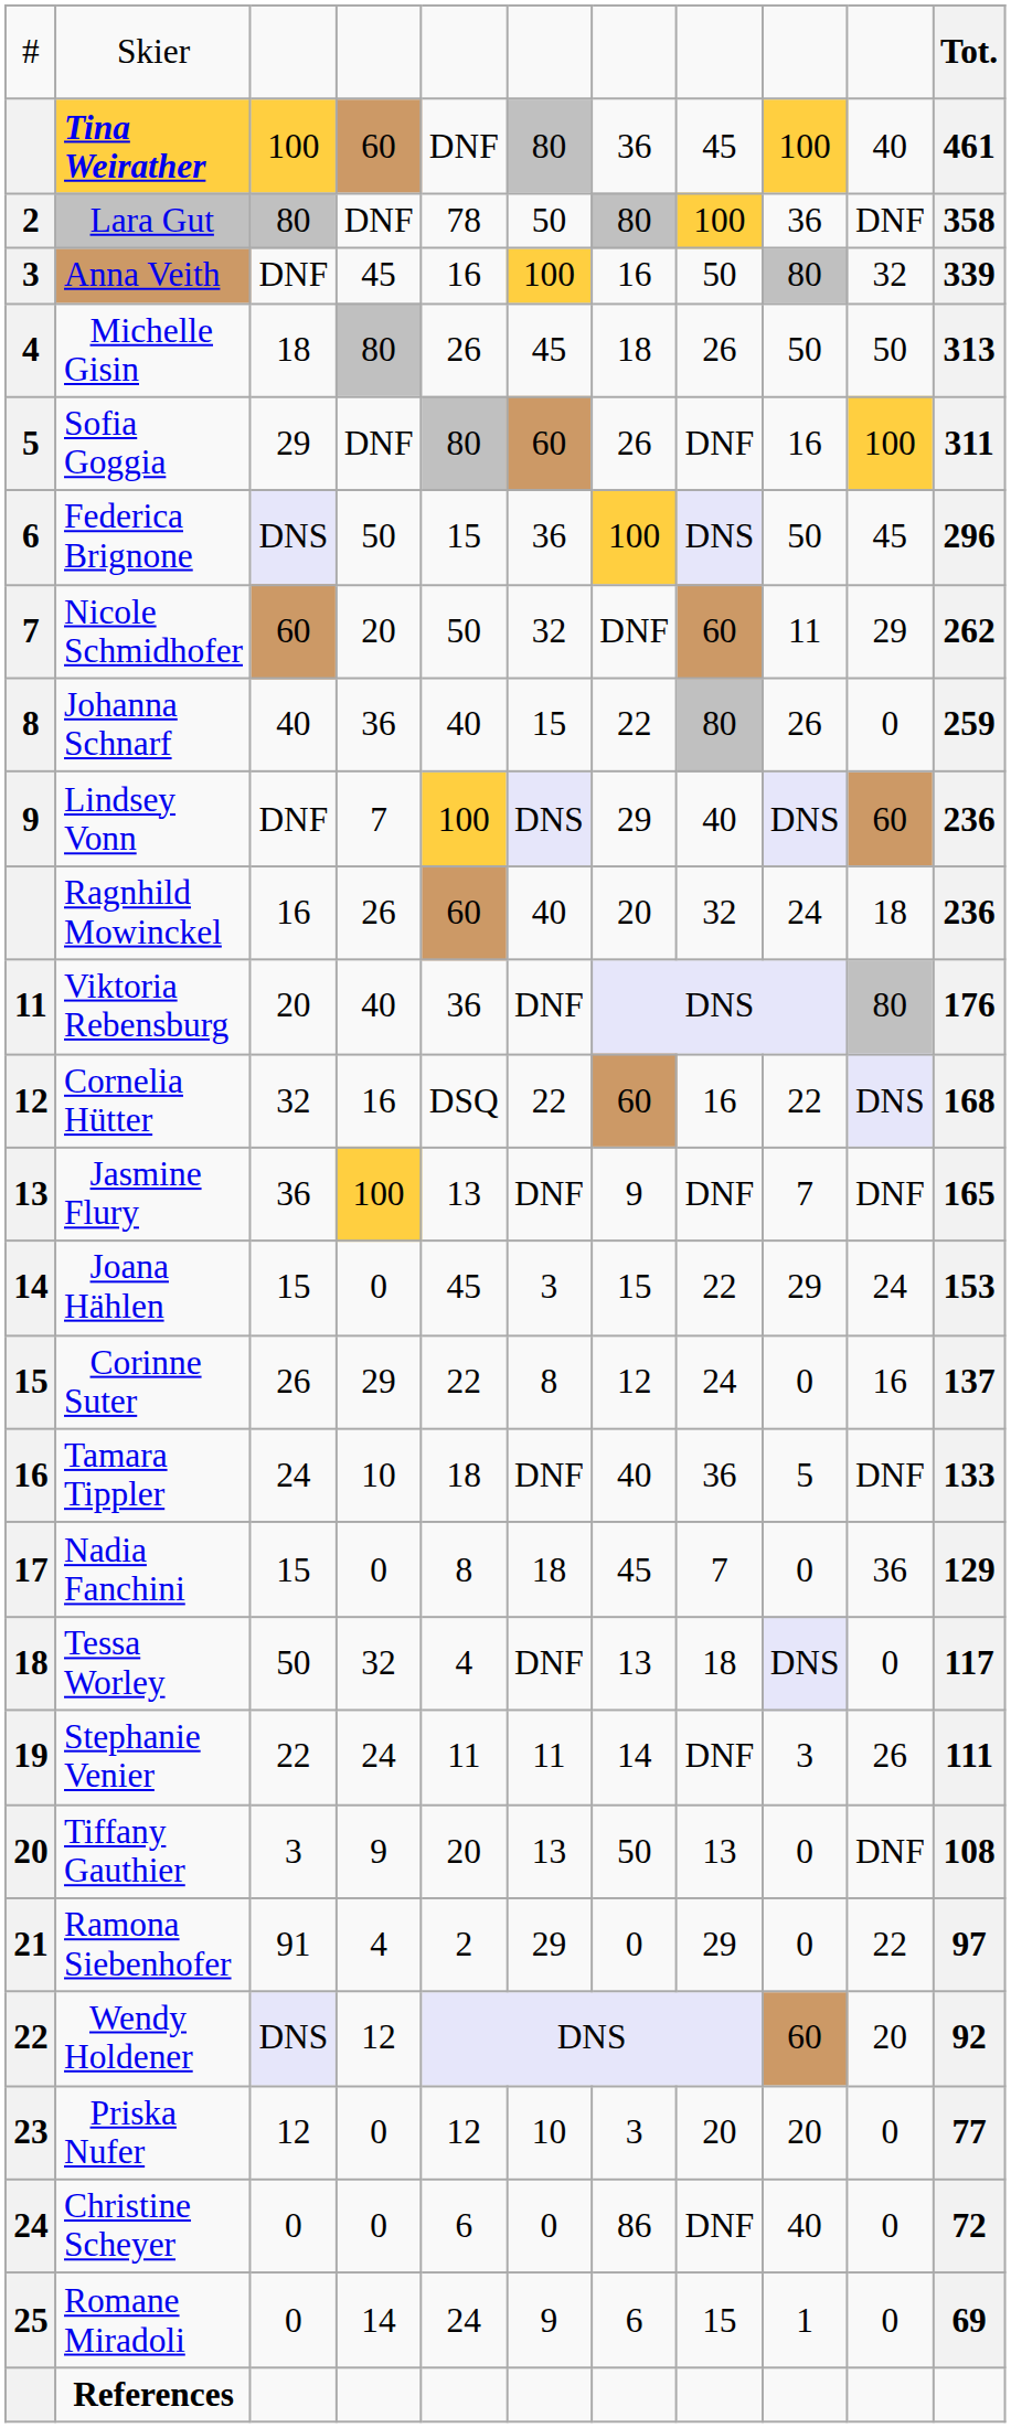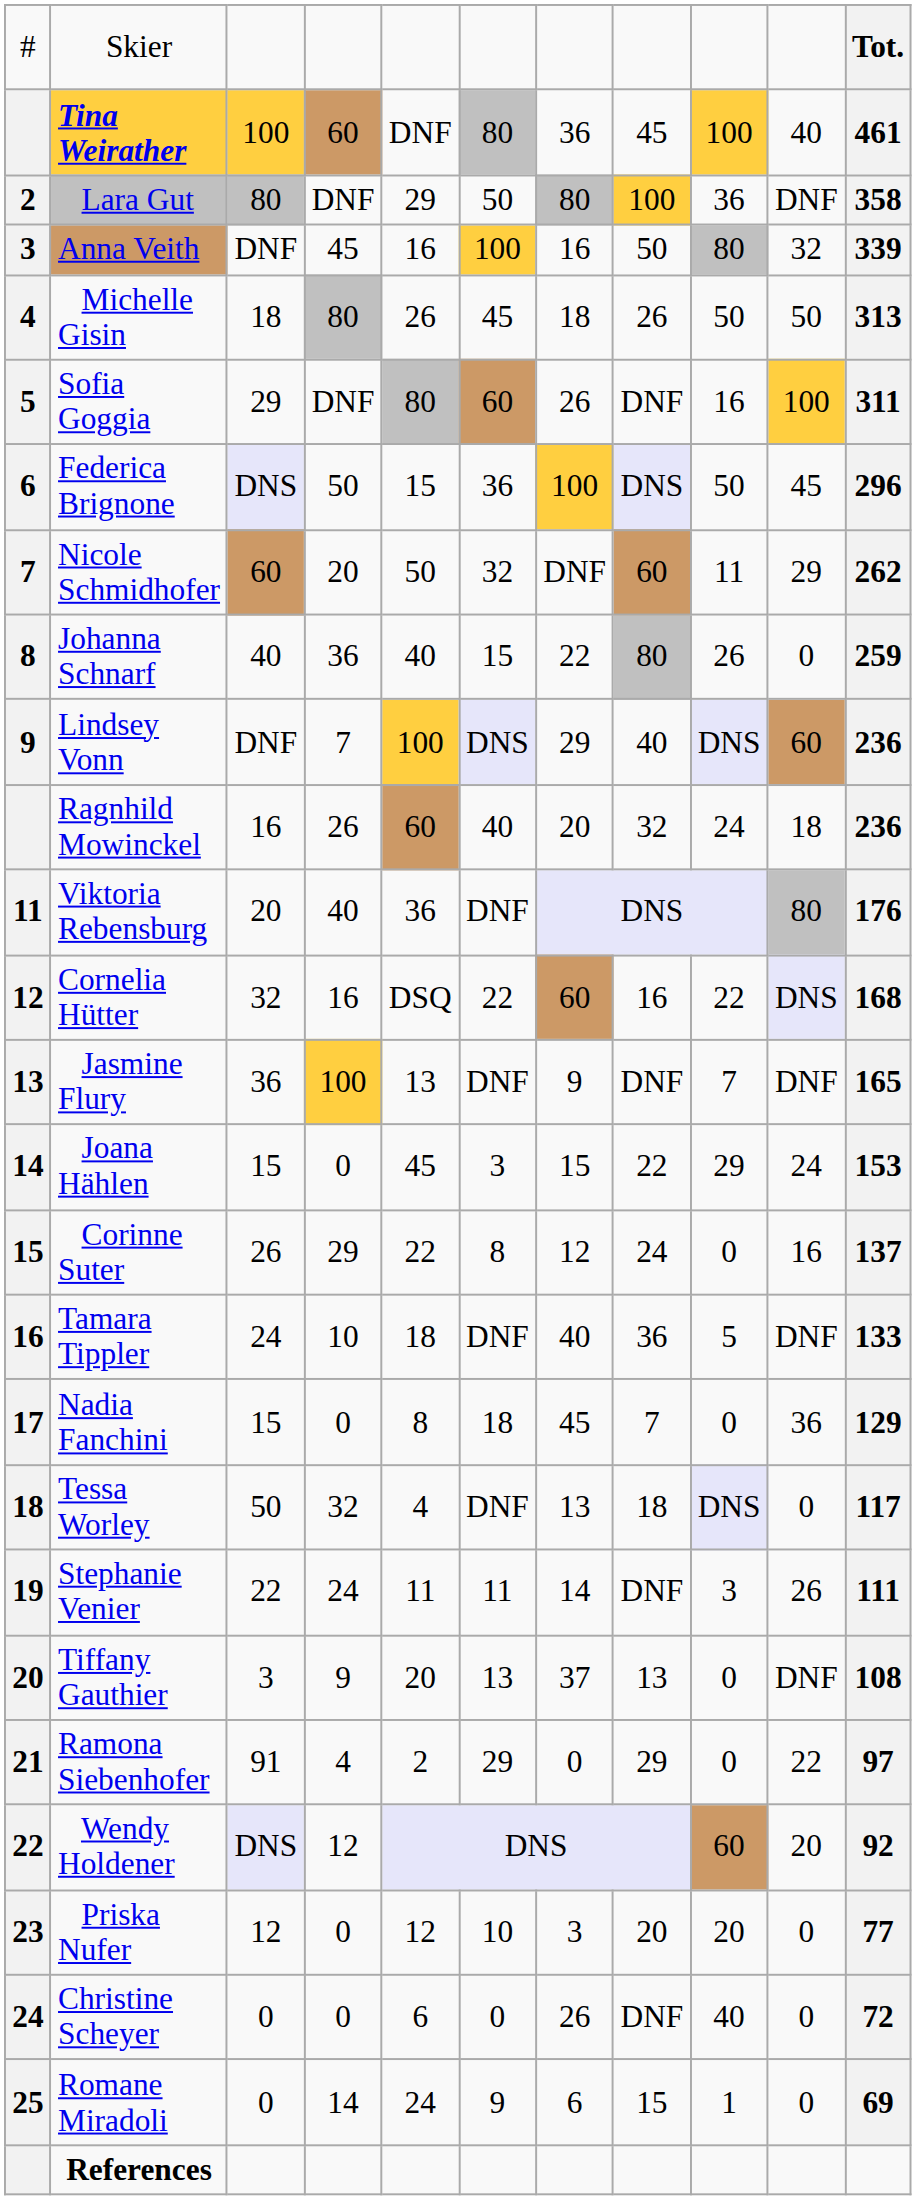 <table class="wikitable" width=60% style="font-size:100%; text-align:center;">
 <tr>
 <td>#</td>
 <td>Skier</td>
 <td><br> </td>
 <td><br>   </td>
 <td><br> </td>
 <td><br> </td>
 <td><br></td>
 <td><br> </td>
 <td><br>   </td>
 <td><br> </td>
 <th>Tot.</th>
 </tr>
 <tr>
 <th></th>
 <td align=left bgcolor=ffcf40> <strong><em><a href='#'>Tina Weirather</a></em></strong></td>
 <td bgcolor=ffcf40>100</td>
 <td bgcolor=cc9966>60</td>
 <td>DNF</td>
 <td bgcolor=c0c0c0>80</td>
 <td>36</td>
 <td>45</td>
 <td bgcolor=ffcf40>100</td>
 <td>40</td>
 <th>461</th>
 </tr>
 <tr>
 <th>2</th>
 <td align=left bgcolor=c0c0c0>   <a href='#'>Lara Gut</a></td>
 <td bgcolor=c0c0c0>80</td>
 <td>DNF</td>
-<td>78</td>
+<td>29</td>
 <td>50</td>
 <td bgcolor=c0c0c0>80</td>
 <td bgcolor=ffcf40>100</td>
 <td>36</td>
 <td>DNF</td>
 <th>358</th>
 </tr>
 <tr>
 <th>3</th>
 <td align=left bgcolor=cc9966> <a href='#'>Anna Veith</a></td>
 <td>DNF</td>
 <td>45</td>
 <td>16</td>
 <td bgcolor=ffcf40>100</td>
 <td>16</td>
 <td>50</td>
 <td bgcolor=c0c0c0>80</td>
 <td>32</td>
 <th>339</th>
 </tr>
 <tr>
 <th>4</th>
 <td align=left>   <a href='#'>Michelle Gisin</a></td>
 <td>18</td>
 <td bgcolor=c0c0c0>80</td>
 <td>26</td>
 <td>45</td>
 <td>18</td>
 <td>26</td>
 <td>50</td>
 <td>50</td>
 <th>313</th>
 </tr>
 <tr>
 <th>5</th>
 <td align=left> <a href='#'>Sofia Goggia</a></td>
 <td>29</td>
 <td>DNF</td>
 <td bgcolor=c0c0c0>80</td>
 <td bgcolor=cc9966>60</td>
 <td>26</td>
 <td>DNF</td>
 <td>16</td>
 <td bgcolor=ffcf40>100</td>
 <th>311</th>
 </tr>
 <tr>
 <th>6</th>
 <td align=left> <a href='#'>Federica Brignone</a></td>
 <td bgcolor=lavender>DNS</td>
 <td>50</td>
 <td>15</td>
 <td>36</td>
 <td bgcolor=ffcf40>100</td>
 <td bgcolor=lavender>DNS</td>
 <td>50</td>
 <td>45</td>
 <th>296</th>
 </tr>
 <tr>
 <th>7</th>
 <td align=left> <a href='#'>Nicole Schmidhofer</a></td>
 <td bgcolor=cc9966>60</td>
 <td>20</td>
 <td>50</td>
 <td>32</td>
 <td>DNF</td>
 <td bgcolor=cc9966>60</td>
 <td>11</td>
 <td>29</td>
 <th>262</th>
 </tr>
 <tr>
 <th>8</th>
 <td align=left> <a href='#'>Johanna Schnarf</a></td>
 <td>40</td>
 <td>36</td>
 <td>40</td>
 <td>15</td>
 <td>22</td>
 <td bgcolor=c0c0c0>80</td>
 <td>26</td>
 <td>0</td>
 <th>259</th>
 </tr>
 <tr>
 <th>9</th>
 <td align=left> <a href='#'>Lindsey Vonn</a></td>
 <td>DNF</td>
 <td>7</td>
 <td bgcolor=ffcf40>100</td>
 <td bgcolor=lavender>DNS</td>
 <td>29</td>
 <td>40</td>
 <td bgcolor=lavender>DNS</td>
 <td bgcolor=cc9966>60</td>
 <th>236</th>
 </tr>
 <tr>
 <th></th>
 <td align=left> <a href='#'>Ragnhild Mowinckel</a></td>
 <td>16</td>
 <td>26</td>
 <td bgcolor=cc9966>60</td>
 <td>40</td>
 <td>20</td>
 <td>32</td>
 <td>24</td>
 <td>18</td>
 <th>236</th>
 </tr>
 <tr>
 <th>11</th>
 <td align=left> <a href='#'>Viktoria Rebensburg</a></td>
 <td>20</td>
 <td>40</td>
 <td>36</td>
 <td>DNF</td>
 <td colspan=3 bgcolor=lavender>DNS</td>
 <td bgcolor=c0c0c0>80</td>
 <th>176</th>
 </tr>
 <tr>
 <th>12</th>
 <td align=left> <a href='#'>Cornelia Hütter</a></td>
 <td>32</td>
 <td>16</td>
 <td>DSQ</td>
 <td>22</td>
 <td bgcolor=cc9966>60</td>
 <td>16</td>
 <td>22</td>
 <td bgcolor=lavender>DNS</td>
 <th>168</th>
 </tr>
 <tr>
 <th>13</th>
 <td align=left>   <a href='#'>Jasmine Flury</a></td>
 <td>36</td>
 <td bgcolor=ffcf40>100</td>
 <td>13</td>
 <td>DNF</td>
 <td>9</td>
 <td>DNF</td>
 <td>7</td>
 <td>DNF</td>
 <th>165</th>
 </tr>
 <tr>
 <th>14</th>
 <td align=left>   <a href='#'>Joana Hählen</a></td>
 <td>15</td>
 <td>0</td>
 <td>45</td>
 <td>3</td>
 <td>15</td>
 <td>22</td>
 <td>29</td>
 <td>24</td>
 <th>153</th>
 </tr>
 <tr>
 <th>15</th>
 <td align=left>   <a href='#'>Corinne Suter</a></td>
 <td>26</td>
 <td>29</td>
 <td>22</td>
 <td>8</td>
 <td>12</td>
 <td>24</td>
 <td>0</td>
 <td>16</td>
 <th>137</th>
 </tr>
 <tr>
 <th>16</th>
 <td align=left> <a href='#'>Tamara Tippler</a></td>
 <td>24</td>
 <td>10</td>
 <td>18</td>
 <td>DNF</td>
 <td>40</td>
 <td>36</td>
 <td>5</td>
 <td>DNF</td>
 <th>133</th>
 </tr>
 <tr>
 <th>17</th>
 <td align=left> <a href='#'>Nadia Fanchini</a></td>
 <td>15</td>
 <td>0</td>
 <td>8</td>
 <td>18</td>
 <td>45</td>
 <td>7</td>
 <td>0</td>
 <td>36</td>
 <th>129</th>
 </tr>
 <tr>
 <th>18</th>
 <td align=left> <a href='#'>Tessa Worley</a></td>
 <td>50</td>
 <td>32</td>
 <td>4</td>
 <td>DNF</td>
 <td>13</td>
 <td>18</td>
 <td bgcolor=lavender>DNS</td>
 <td>0</td>
 <th>117</th>
 </tr>
 <tr>
 <th>19</th>
 <td align=left> <a href='#'>Stephanie Venier</a></td>
 <td>22</td>
 <td>24</td>
 <td>11</td>
 <td>11</td>
 <td>14</td>
 <td>DNF</td>
 <td>3</td>
 <td>26</td>
 <th>111</th>
 </tr>
 <tr>
 <th>20</th>
 <td align=left> <a href='#'>Tiffany Gauthier</a></td>
 <td>3</td>
 <td>9</td>
 <td>20</td>
 <td>13</td>
-<td>50</td>
+<td>37</td>
 <td>13</td>
 <td>0</td>
 <td>DNF</td>
 <th>108</th>
 </tr>
 <tr>
 <th>21</th>
 <td align=left> <a href='#'>Ramona Siebenhofer</a></td>
 <td>91</td>
 <td>4</td>
 <td>2</td>
 <td>29</td>
 <td>0</td>
 <td>29</td>
 <td>0</td>
 <td>22</td>
 <th>97</th>
 </tr>
 <tr>
 <th>22</th>
 <td align=left>   <a href='#'>Wendy Holdener</a></td>
 <td bgcolor=lavender>DNS</td>
 <td>12</td>
 <td colspan=4 bgcolor=lavender>DNS</td>
 <td bgcolor=cc9966>60</td>
 <td>20</td>
 <th>92</th>
 </tr>
 <tr>
 <th>23</th>
 <td align=left>   <a href='#'>Priska Nufer</a></td>
 <td>12</td>
 <td>0</td>
 <td>12</td>
 <td>10</td>
 <td>3</td>
 <td>20</td>
 <td>20</td>
 <td>0</td>
 <th>77</th>
 </tr>
 <tr>
 <th>24</th>
 <td align=left> <a href='#'>Christine Scheyer</a></td>
 <td>0</td>
 <td>0</td>
 <td>6</td>
 <td>0</td>
-<td>86</td>
+<td>26</td>
 <td>DNF</td>
 <td>40</td>
 <td>0</td>
 <th>72</th>
 </tr>
 <tr>
 <th>25</th>
 <td align=left> <a href='#'>Romane Miradoli</a></td>
 <td>0</td>
 <td>14</td>
 <td>24</td>
 <td>9</td>
 <td>6</td>
 <td>15</td>
 <td>1</td>
 <td>0</td>
 <th>69</th>
 </tr>
 <tr>
 <th></th>
 <td align=center><strong>References</strong></td>
 <td></td>
 <td></td>
 <td></td>
 <td></td>
 <td></td>
 <td></td>
 <td></td>
 <td></td>
 </tr>
 </table>
